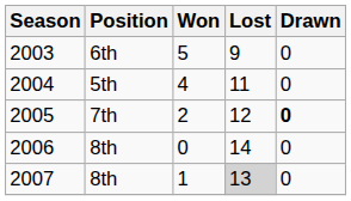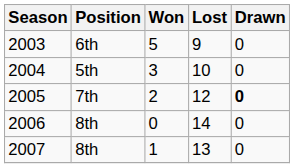 <table class="wikitable collapsible">
 <tr>
 <th>Season</th>
 <th>Position</th>
 <th>Won</th>
 <th>Lost</th>
 <th>Drawn</th>
 </tr>
 <tr>
 <td>2003</td>
 <td>6th</td>
 <td>5</td>
 <td>9</td>
 <td>0</td>
 </tr>
 <tr>
 <td>2004</td>
 <td>5th</td>
-<td>4</td>
-<td>11</td>
+<td>3</td>
+<td>10</td>
 <td>0</td>
 </tr>
 <tr>
 <td>2005</td>
 <td>7th</td>
 <td>2</td>
 <td>12</td>
 <td><strong>0</strong></td>
 </tr>
 <tr>
 <td>2006</td>
 <td>8th</td>
 <td>0</td>
 <td>14</td>
 <td>0</td>
 </tr>
 <tr>
 <td>2007</td>
 <td>8th</td>
 <td>1</td>
-<td style="background: lightgrey;">13</td>
+<td>13</td>
 <td>0</td>
 </tr>
 <tr>
 </tr>
 </table>
